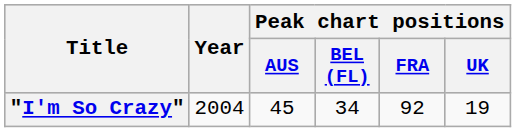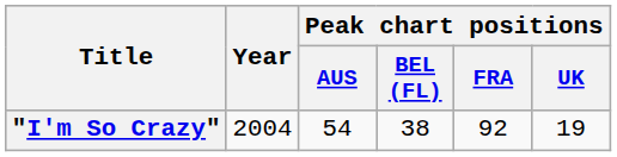 <table class="wikitable plainrowheaders" style="text-align:center;">
 <tr>
 <th scope="col" rowspan="2">Title</th>
 <th scope="col" rowspan="2">Year</th>
 <th scope="col" colspan="4">Peak chart positions</th>
 </tr>
 <tr>
 <th scope="col" style="width:3em;font-size:90%;"><a href='#'>AUS</a><br></th>
 <th scope="col" style="width:3em;font-size:90%;"><a href='#'>BEL<br>(FL)</a><br></th>
 <th scope="col" style="width:3em;font-size:90%;"><a href='#'>FRA</a><br></th>
 <th scope="col" style="width:3em;font-size:90%;"><a href='#'>UK</a><br></th>
 </tr>
 <tr>
 <th scope="row">"<a href='#'>I'm So Crazy</a>"<br></th>
 <td>2004</td>
-<td>45</td>
-<td>34</td>
+<td>54</td>
+<td>38</td>
 <td>92</td>
 <td>19</td>
 </tr>
 </table>
